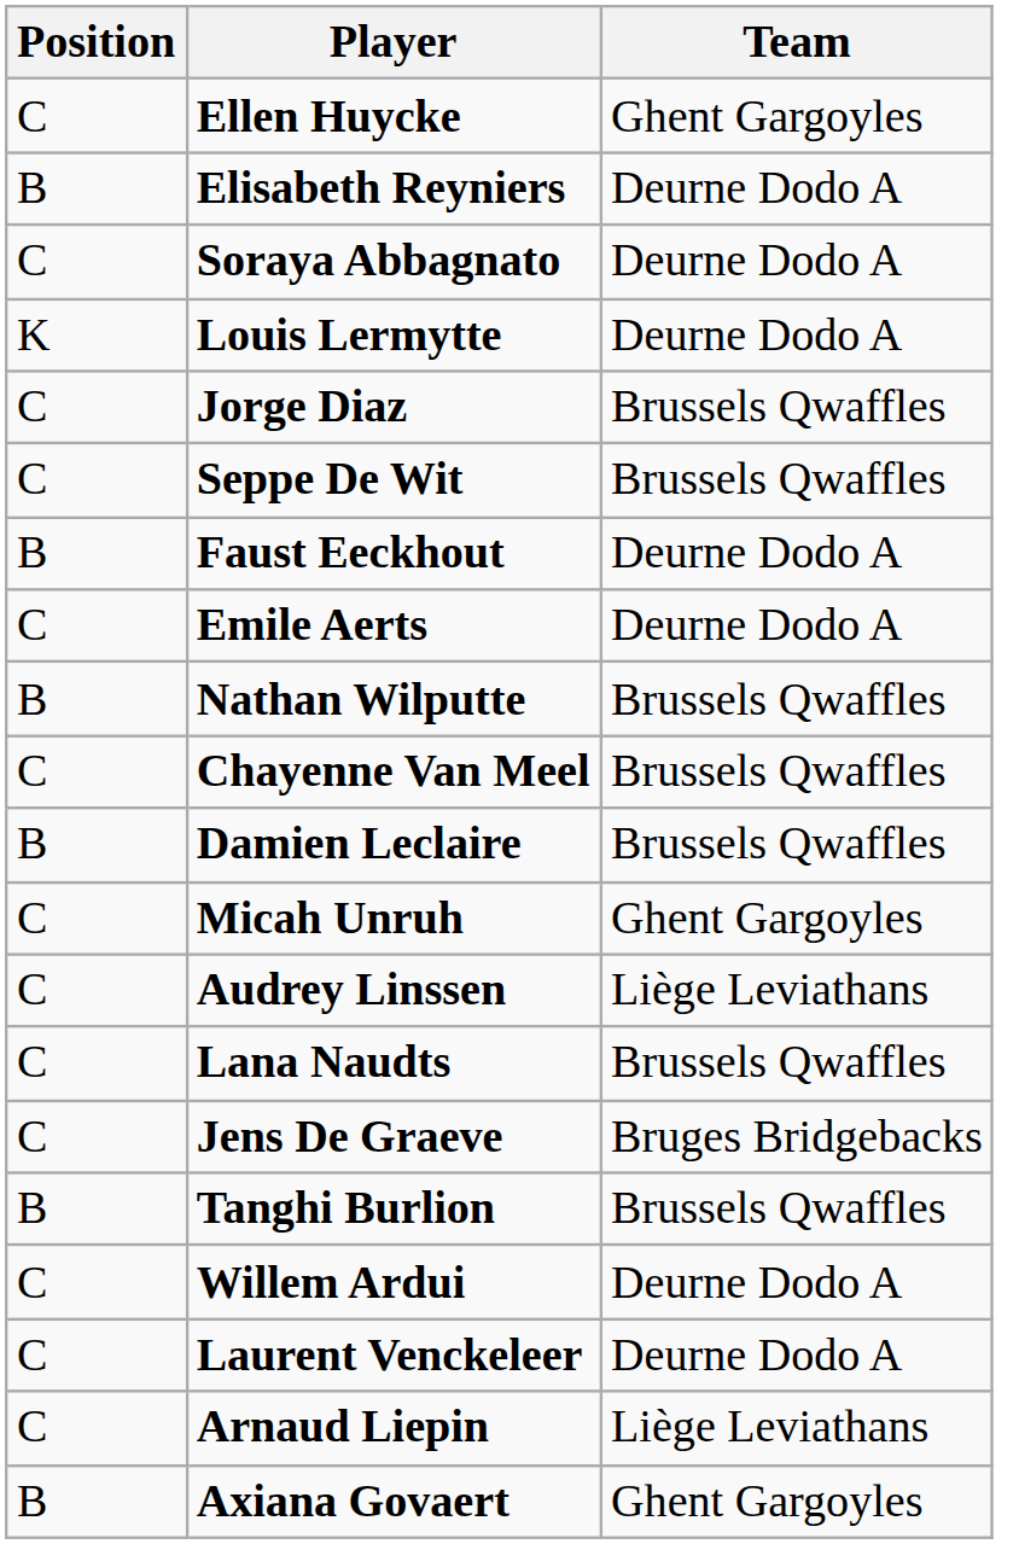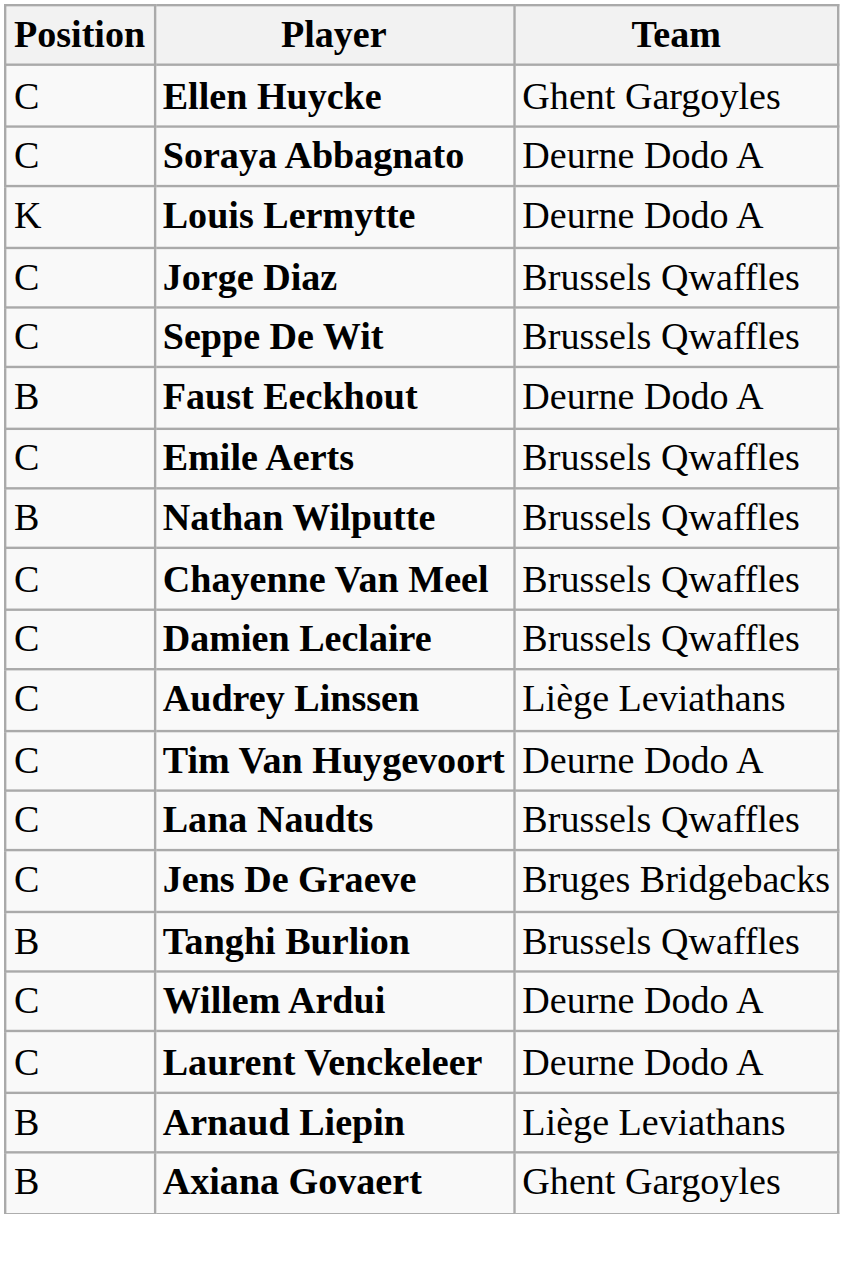 <table class="wikitable sortable">
 <tr>
 <th>Position</th>
 <th>Player</th>
 <th>Team</th>
 </tr>
 <tr>
 <td>C</td>
 <td><strong>Ellen Huycke</strong></td>
 <td>Ghent Gargoyles</td>
-</tr>
-<tr>
-<td>B</td>
-<td><strong>Elisabeth Reyniers</strong></td>
-<td>Deurne Dodo A</td>
 </tr>
 <tr>
 <td>C</td>
 <td><strong>Soraya Abbagnato</strong></td>
 <td>Deurne Dodo A</td>
 </tr>
 <tr>
 <td>K</td>
 <td><strong>Louis Lermytte</strong></td>
 <td>Deurne Dodo A</td>
 </tr>
 <tr>
 <td>C</td>
 <td><strong>Jorge Diaz</strong></td>
 <td>Brussels Qwaffles</td>
 </tr>
 <tr>
 <td>C</td>
 <td><strong>Seppe De Wit </strong></td>
 <td>Brussels Qwaffles</td>
 </tr>
 <tr>
 <td>B</td>
 <td><strong>Faust Eeckhout</strong></td>
 <td>Deurne Dodo A</td>
 </tr>
 <tr>
 <td>C</td>
 <td><strong>Emile Aerts</strong></td>
-<td>Deurne Dodo A</td>
+<td>Brussels Qwaffles</td>
 </tr>
 <tr>
 <td>B</td>
 <td><strong>Nathan Wilputte</strong></td>
 <td>Brussels Qwaffles</td>
 </tr>
 <tr>
 <td>C</td>
 <td><strong>Chayenne Van Meel</strong></td>
 <td>Brussels Qwaffles</td>
 </tr>
 <tr>
-<td>B</td>
+<td>C</td>
 <td><strong>Damien Leclaire</strong></td>
 <td>Brussels Qwaffles</td>
 </tr>
 <tr>
 <td>C</td>
-<td><strong>Micah Unruh</strong></td>
-<td>Ghent Gargoyles</td>
+<td><strong>Audrey Linssen</strong></td>
+<td>Liège Leviathans</td>
 </tr>
 <tr>
 <td>C</td>
-<td><strong>Audrey Linssen</strong></td>
-<td>Liège Leviathans</td>
+<td><strong>Tim Van Huygevoort </strong></td>
+<td>Deurne Dodo A</td>
 </tr>
 <tr>
 <td>C</td>
 <td><strong>Lana Naudts</strong></td>
 <td>Brussels Qwaffles</td>
 </tr>
 <tr>
 <td>C</td>
 <td><strong>Jens De Graeve</strong></td>
 <td>Bruges Bridgebacks</td>
 </tr>
 <tr>
 <td>B</td>
 <td><strong>Tanghi Burlion</strong></td>
 <td>Brussels Qwaffles</td>
 </tr>
 <tr>
 <td>C</td>
 <td><strong>Willem Ardui</strong></td>
 <td>Deurne Dodo A</td>
 </tr>
 <tr>
 <td>C</td>
 <td><strong>Laurent Venckeleer</strong></td>
 <td>Deurne Dodo A</td>
 </tr>
 <tr>
-<td>C</td>
+<td>B</td>
 <td><strong>Arnaud Liepin</strong></td>
 <td>Liège Leviathans</td>
 </tr>
 <tr>
 <td>B</td>
 <td><strong>Axiana Govaert</strong></td>
 <td>Ghent Gargoyles</td>
 </tr>
 </table>
